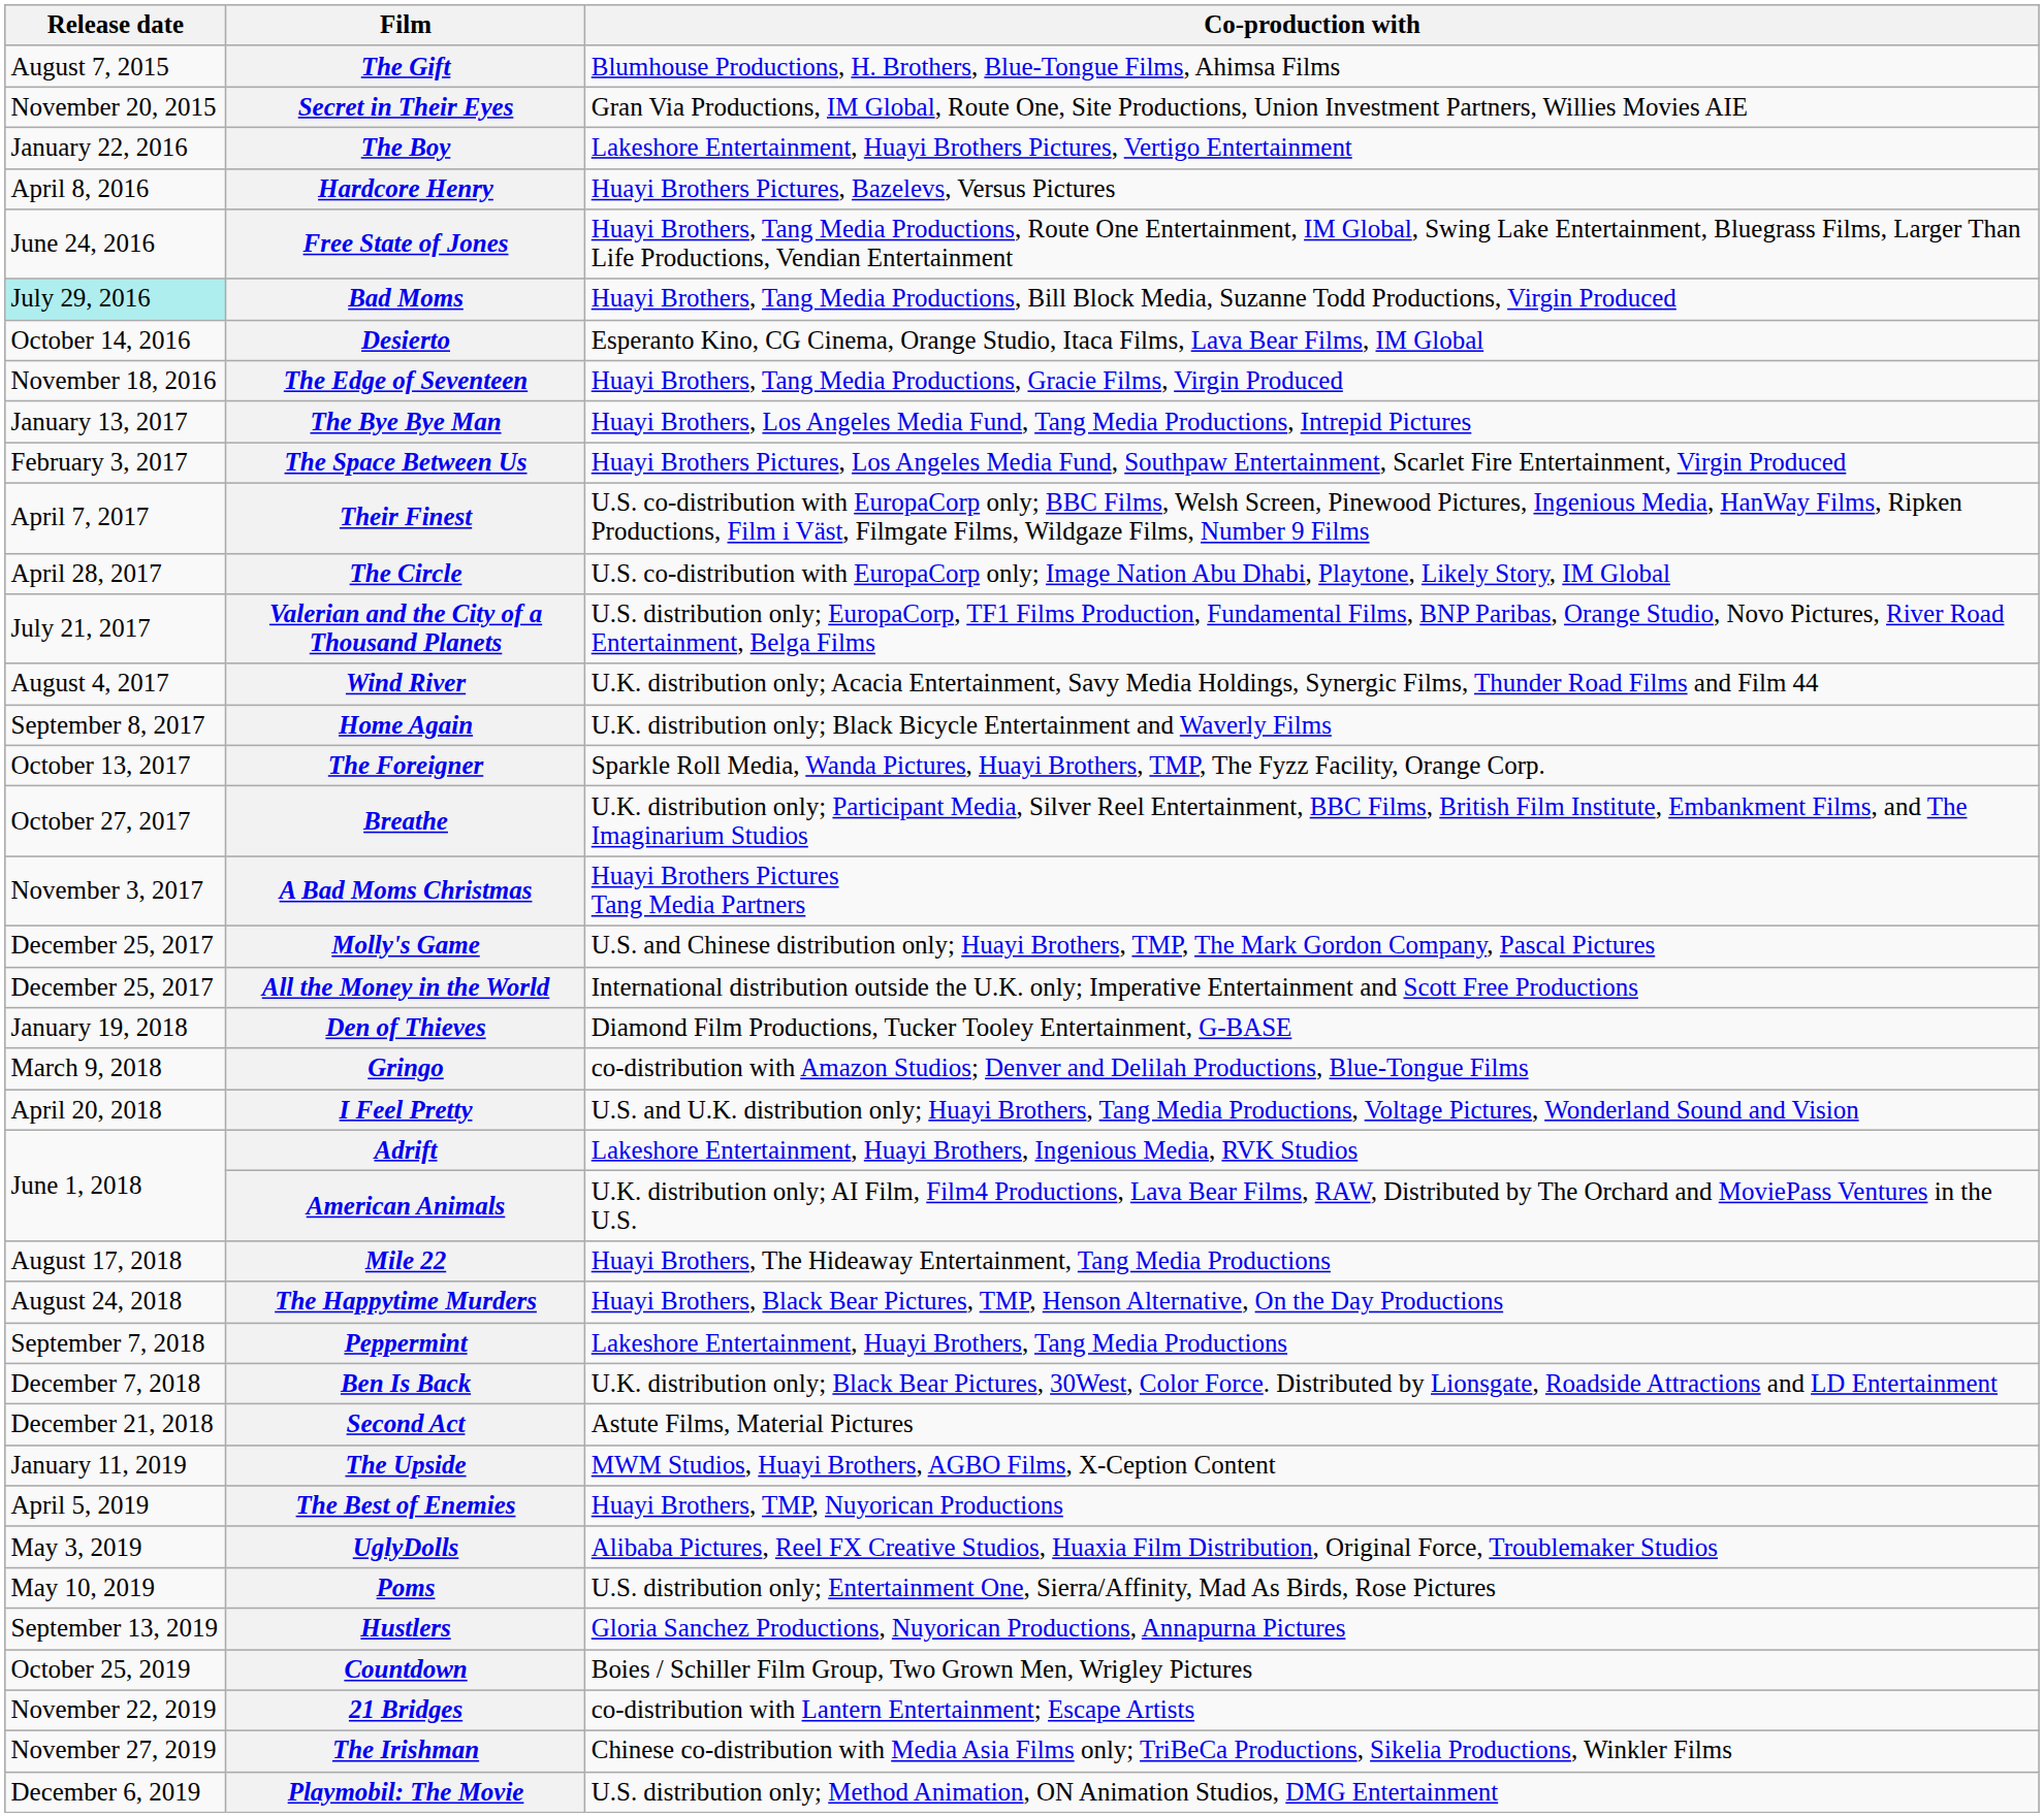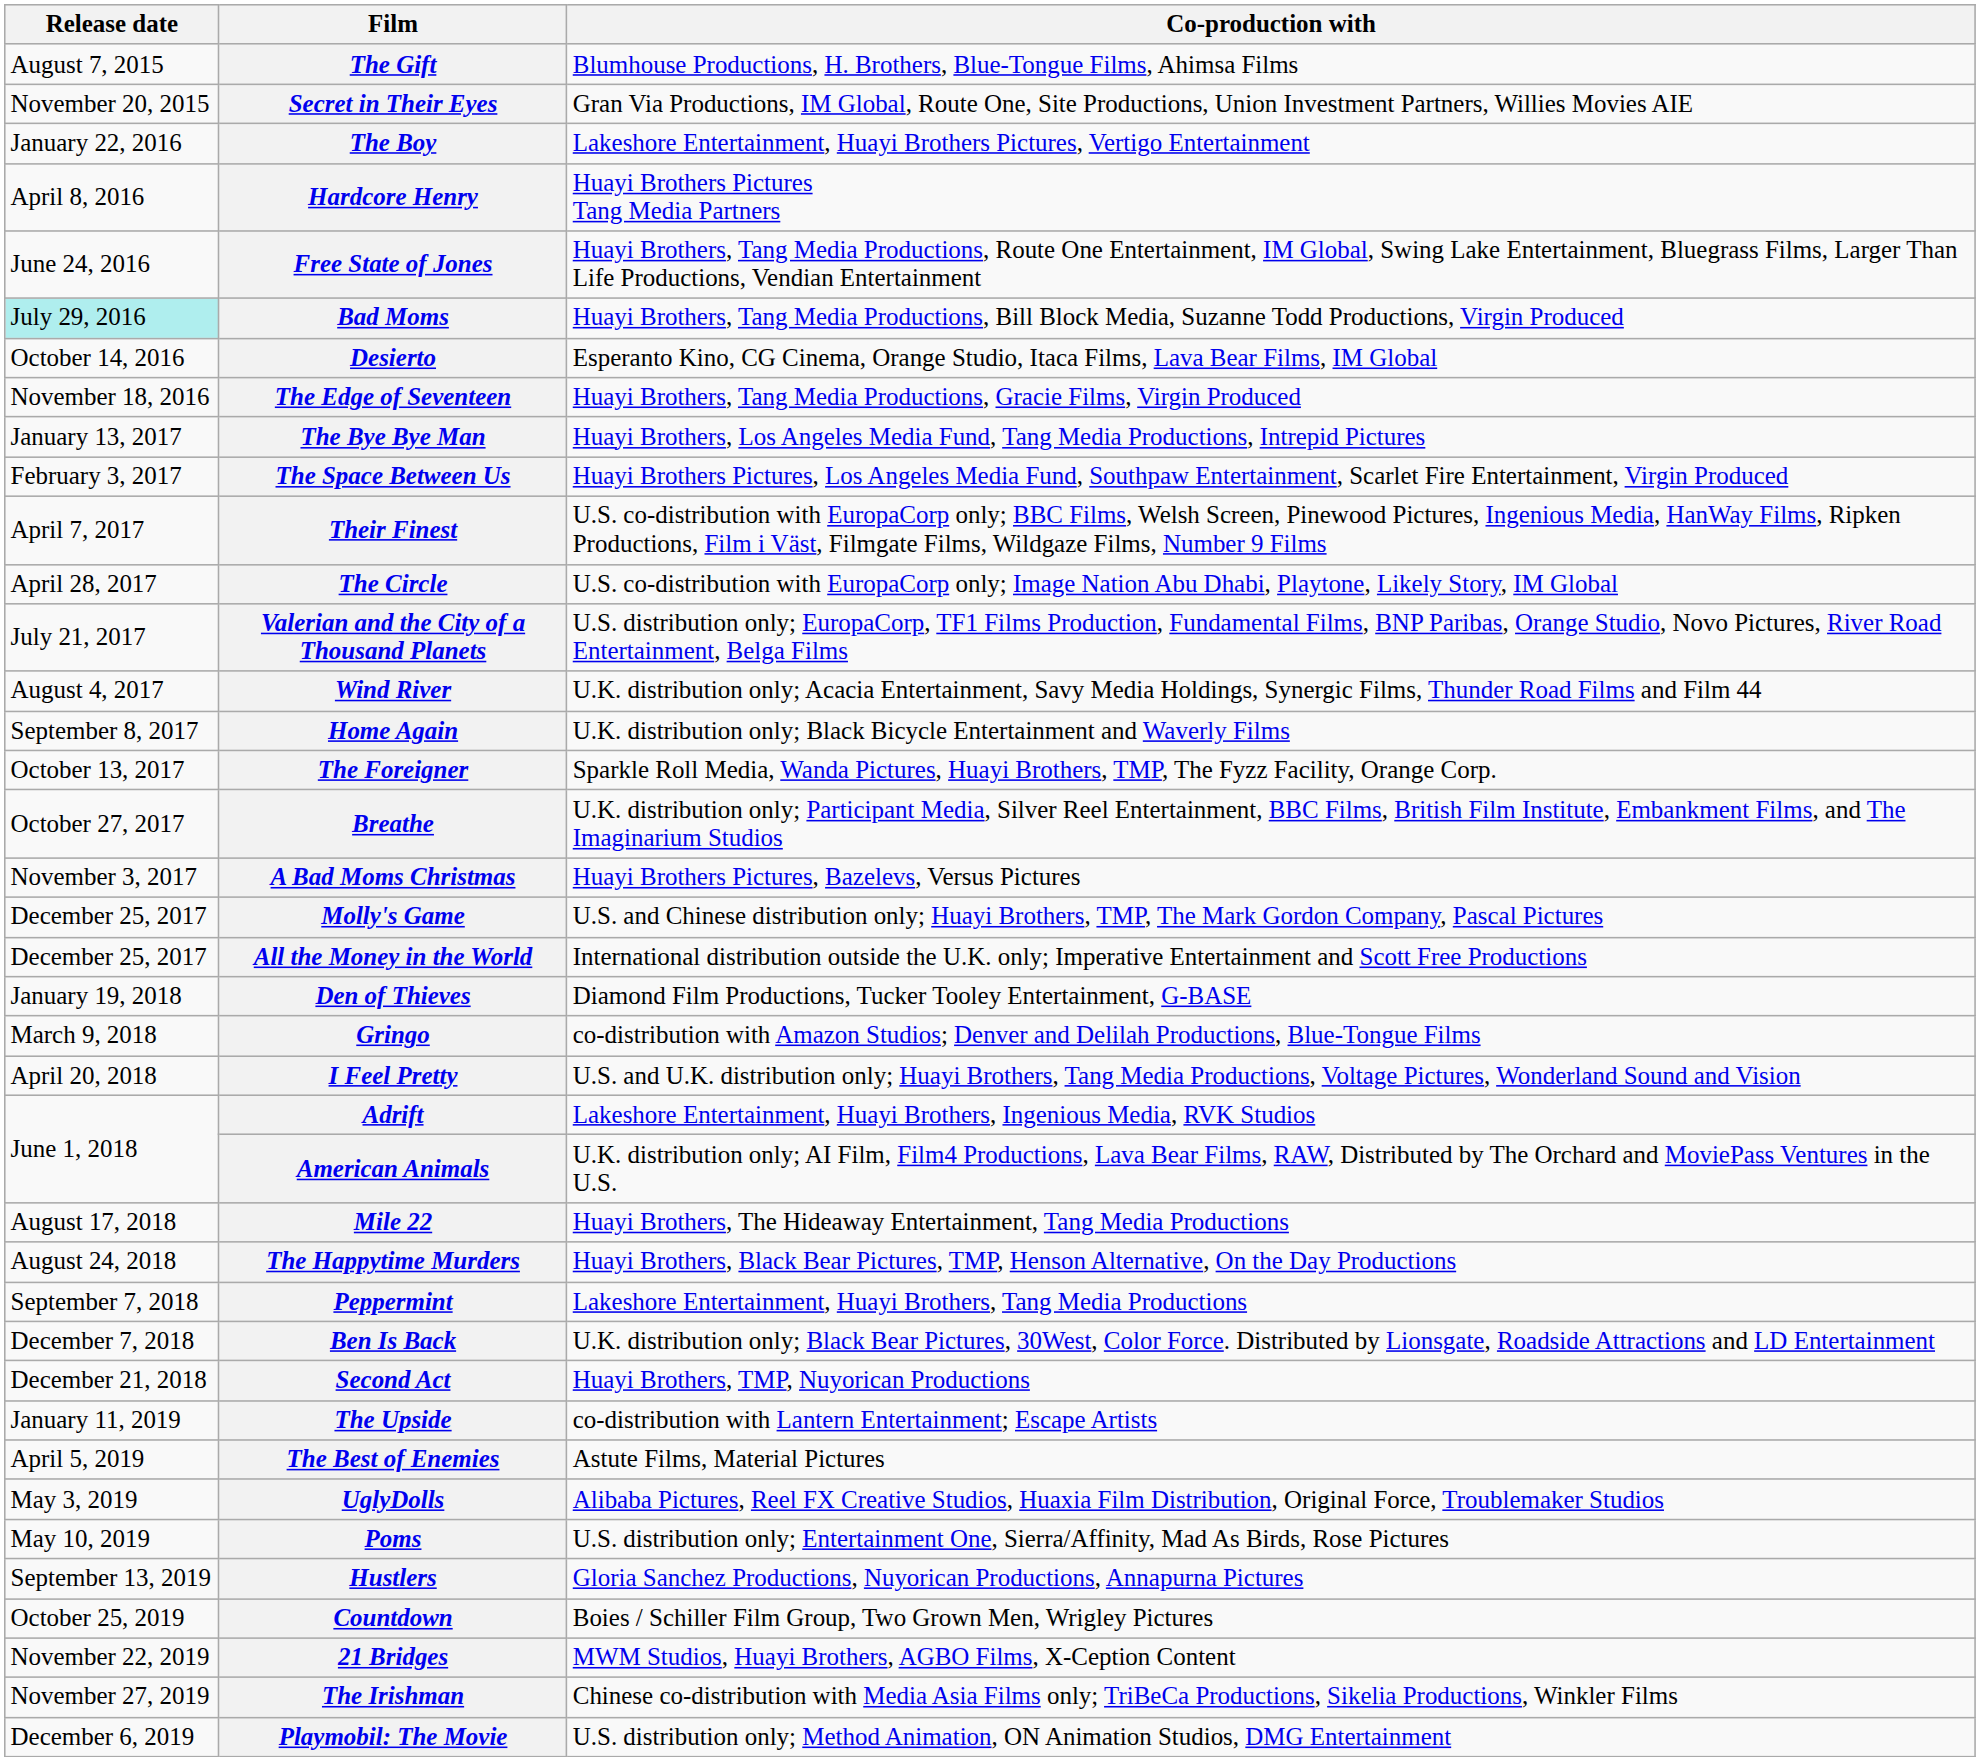 <table class="wikitable sortable" style="width:100%;">
 <tr>
 <th scope="col" style="width:130px;">Release date</th>
 <th>Film</th>
 <th>Co-production with</th>
 </tr>
 <tr>
 <td>August 7, 2015</td>
 <th scope="row"><em><a href='#'>The Gift</a></em></th>
 <td><a href='#'>Blumhouse Productions</a>, <a href='#'>H. Brothers</a>, <a href='#'>Blue-Tongue Films</a>, Ahimsa Films</td>
 </tr>
 <tr>
 <td>November 20, 2015</td>
 <th scope="row"><em><a href='#'>Secret in Their Eyes</a></em></th>
 <td>Gran Via Productions, <a href='#'>IM Global</a>, Route One, Site Productions, Union Investment Partners, Willies Movies AIE</td>
 </tr>
 <tr>
 <td>January 22, 2016</td>
 <th scope="row"><em><a href='#'>The Boy</a></em></th>
 <td><a href='#'>Lakeshore Entertainment</a>, <a href='#'>Huayi Brothers Pictures</a>, <a href='#'>Vertigo Entertainment</a></td>
 </tr>
 <tr>
 <td>April 8, 2016</td>
 <th scope="row"><em><a href='#'>Hardcore Henry</a></em></th>
-<td><a href='#'>Huayi Brothers Pictures</a>, <a href='#'>Bazelevs</a>, Versus Pictures</td>
+<td><a href='#'>Huayi Brothers Pictures</a><br><a href='#'>Tang Media Partners</a></td>
 </tr>
 <tr>
 <td>June 24, 2016</td>
 <th scope="row"><em><a href='#'>Free State of Jones</a></em></th>
 <td><a href='#'>Huayi Brothers</a>, <a href='#'>Tang Media Productions</a>, Route One Entertainment, <a href='#'>IM Global</a>, Swing Lake Entertainment, Bluegrass Films, Larger Than Life Productions, Vendian Entertainment</td>
 </tr>
 <tr>
 <td style="background: paleturquoise;">July 29, 2016</td>
 <th scope="row"><em><a href='#'>Bad Moms</a></em></th>
 <td><a href='#'>Huayi Brothers</a>, <a href='#'>Tang Media Productions</a>, Bill Block Media, Suzanne Todd Productions, <a href='#'>Virgin Produced</a></td>
 </tr>
 <tr>
 <td>October 14, 2016</td>
 <th scope="row"><em><a href='#'>Desierto</a></em></th>
 <td>Esperanto Kino, CG Cinema, Orange Studio, Itaca Films, <a href='#'>Lava Bear Films</a>, <a href='#'>IM Global</a></td>
 </tr>
 <tr>
 <td>November 18, 2016</td>
 <th scope="row"><em><a href='#'>The Edge of Seventeen</a></em></th>
 <td><a href='#'>Huayi Brothers</a>, <a href='#'>Tang Media Productions</a>, <a href='#'>Gracie Films</a>, <a href='#'>Virgin Produced</a></td>
 </tr>
 <tr>
 <td>January 13, 2017</td>
 <th scope="row"><em><a href='#'>The Bye Bye Man</a></em></th>
 <td><a href='#'>Huayi Brothers</a>, <a href='#'>Los Angeles Media Fund</a>, <a href='#'>Tang Media Productions</a>, <a href='#'>Intrepid Pictures</a></td>
 </tr>
 <tr>
 <td>February 3, 2017</td>
 <th scope="row"><em><a href='#'>The Space Between Us</a></em></th>
 <td><a href='#'>Huayi Brothers Pictures</a>, <a href='#'>Los Angeles Media Fund</a>, <a href='#'>Southpaw Entertainment</a>, Scarlet Fire Entertainment, <a href='#'>Virgin Produced</a></td>
 </tr>
 <tr>
 <td>April 7, 2017</td>
 <th scope="row"><em><a href='#'>Their Finest</a></em></th>
 <td>U.S. co-distribution with <a href='#'>EuropaCorp</a> only; <a href='#'>BBC Films</a>, Welsh Screen, Pinewood Pictures, <a href='#'>Ingenious Media</a>, <a href='#'>HanWay Films</a>, Ripken Productions, <a href='#'>Film i Väst</a>, Filmgate Films, Wildgaze Films, <a href='#'>Number 9 Films</a></td>
 </tr>
 <tr>
 <td>April 28, 2017</td>
 <th scope="row"><em><a href='#'>The Circle</a></em></th>
 <td>U.S. co-distribution with <a href='#'>EuropaCorp</a> only; <a href='#'>Image Nation Abu Dhabi</a>, <a href='#'>Playtone</a>, <a href='#'>Likely Story</a>, <a href='#'>IM Global</a></td>
 </tr>
 <tr>
 <td>July 21, 2017</td>
 <th scope="row"><em><a href='#'>Valerian and the City of a Thousand Planets</a></em></th>
 <td>U.S. distribution only; <a href='#'>EuropaCorp</a>, <a href='#'>TF1 Films Production</a>, <a href='#'>Fundamental Films</a>, <a href='#'>BNP Paribas</a>, <a href='#'>Orange Studio</a>, Novo Pictures, <a href='#'>River Road Entertainment</a>, <a href='#'>Belga Films</a></td>
 </tr>
 <tr>
 <td>August 4, 2017</td>
 <th scope="row"><em><a href='#'>Wind River</a></em></th>
 <td>U.K. distribution only; Acacia Entertainment, Savy Media Holdings, Synergic Films, <a href='#'>Thunder Road Films</a> and Film 44</td>
 </tr>
 <tr>
 <td>September 8, 2017</td>
 <th scope="row"><em><a href='#'>Home Again</a></em></th>
 <td>U.K. distribution only; Black Bicycle Entertainment and <a href='#'>Waverly Films</a></td>
 </tr>
 <tr>
 <td>October 13, 2017</td>
 <th scope="row"><em><a href='#'>The Foreigner</a></em></th>
 <td>Sparkle Roll Media, <a href='#'>Wanda Pictures</a>, <a href='#'>Huayi Brothers</a>, <a href='#'>TMP</a>, The Fyzz Facility, Orange Corp.</td>
 </tr>
 <tr>
 <td>October 27, 2017</td>
 <th scope="row"><em><a href='#'>Breathe</a></em></th>
 <td>U.K. distribution only; <a href='#'>Participant Media</a>, Silver Reel Entertainment, <a href='#'>BBC Films</a>, <a href='#'>British Film Institute</a>, <a href='#'>Embankment Films</a>, and <a href='#'>The Imaginarium Studios</a></td>
 </tr>
 <tr>
 <td>November 3, 2017</td>
 <th scope="row"><em><a href='#'>A Bad Moms Christmas</a></em></th>
-<td><a href='#'>Huayi Brothers Pictures</a><br><a href='#'>Tang Media Partners</a></td>
+<td><a href='#'>Huayi Brothers Pictures</a>, <a href='#'>Bazelevs</a>, Versus Pictures</td>
 </tr>
 <tr>
 <td rowspan="1">December 25, 2017</td>
 <th scope="row"><em><a href='#'>Molly's Game</a></em></th>
 <td>U.S. and Chinese distribution only; <a href='#'>Huayi Brothers</a>, <a href='#'>TMP</a>, <a href='#'>The Mark Gordon Company</a>, <a href='#'>Pascal Pictures</a></td>
 </tr>
 <tr>
 <td>December 25, 2017</td>
 <th scope="row"><em><a href='#'>All the Money in the World</a></em></th>
 <td>International distribution outside the U.K. only; Imperative Entertainment and <a href='#'>Scott Free Productions</a></td>
 </tr>
 <tr>
 <td>January 19, 2018</td>
 <th scope="row"><em><a href='#'>Den of Thieves</a></em></th>
 <td>Diamond Film Productions, Tucker Tooley Entertainment, <a href='#'>G-BASE</a></td>
 </tr>
 <tr>
 <td>March 9, 2018</td>
 <th scope="row"><em><a href='#'>Gringo</a></em></th>
 <td>co-distribution with <a href='#'>Amazon Studios</a>; <a href='#'>Denver and Delilah Productions</a>, <a href='#'>Blue-Tongue Films</a></td>
 </tr>
 <tr>
 <td>April 20, 2018</td>
 <th scope="row"><em><a href='#'>I Feel Pretty</a></em></th>
 <td>U.S. and U.K. distribution only; <a href='#'>Huayi Brothers</a>, <a href='#'>Tang Media Productions</a>, <a href='#'>Voltage Pictures</a>, <a href='#'>Wonderland Sound and Vision</a></td>
 </tr>
 <tr>
 <td rowspan="2">June 1, 2018</td>
 <th scope="row"><em><a href='#'>Adrift</a></em></th>
 <td><a href='#'>Lakeshore Entertainment</a>, <a href='#'>Huayi Brothers</a>, <a href='#'>Ingenious Media</a>, <a href='#'>RVK Studios</a></td>
 </tr>
 <tr>
 <th scope="row"><em><a href='#'>American Animals</a></em></th>
 <td>U.K. distribution only; AI Film, <a href='#'>Film4 Productions</a>, <a href='#'>Lava Bear Films</a>, <a href='#'>RAW</a>, Distributed by The Orchard and <a href='#'>MoviePass Ventures</a> in the U.S.</td>
 </tr>
 <tr>
 <td>August 17, 2018</td>
 <th scope="row"><em><a href='#'>Mile 22</a></em></th>
 <td><a href='#'>Huayi Brothers</a>, The Hideaway Entertainment, <a href='#'>Tang Media Productions</a></td>
 </tr>
 <tr>
 <td>August 24, 2018</td>
 <th scope="row"><em><a href='#'>The Happytime Murders</a></em></th>
 <td><a href='#'>Huayi Brothers</a>, <a href='#'>Black Bear Pictures</a>, <a href='#'>TMP</a>, <a href='#'>Henson Alternative</a>, <a href='#'>On the Day Productions</a></td>
 </tr>
 <tr>
 <td>September 7, 2018</td>
 <th scope="row"><em><a href='#'>Peppermint</a></em></th>
 <td><a href='#'>Lakeshore Entertainment</a>, <a href='#'>Huayi Brothers</a>, <a href='#'>Tang Media Productions</a></td>
 </tr>
 <tr>
 <td>December 7, 2018</td>
 <th scope="row"><em><a href='#'>Ben Is Back</a></em></th>
 <td>U.K. distribution only; <a href='#'>Black Bear Pictures</a>, <a href='#'>30West</a>, <a href='#'>Color Force</a>. Distributed by <a href='#'>Lionsgate</a>, <a href='#'>Roadside Attractions</a> and <a href='#'>LD Entertainment</a></td>
 </tr>
 <tr>
 <td>December 21, 2018</td>
 <th scope="row"><em><a href='#'>Second Act</a></em></th>
-<td>Astute Films, Material Pictures</td>
+<td><a href='#'>Huayi Brothers</a>, <a href='#'>TMP</a>, <a href='#'>Nuyorican Productions</a></td>
 </tr>
 <tr>
 <td>January 11, 2019</td>
 <th scope="row"><em><a href='#'>The Upside</a></em></th>
-<td><a href='#'>MWM Studios</a>, <a href='#'>Huayi Brothers</a>, <a href='#'>AGBO Films</a>, X-Ception Content</td>
+<td>co-distribution with <a href='#'>Lantern Entertainment</a>; <a href='#'>Escape Artists</a></td>
 </tr>
 <tr>
 <td>April 5, 2019</td>
 <th scope="row"><em><a href='#'>The Best of Enemies</a></em></th>
-<td><a href='#'>Huayi Brothers</a>, <a href='#'>TMP</a>, <a href='#'>Nuyorican Productions</a></td>
+<td>Astute Films, Material Pictures</td>
 </tr>
 <tr>
 <td>May 3, 2019</td>
 <th scope="row"><em><a href='#'>UglyDolls</a></em></th>
 <td><a href='#'>Alibaba Pictures</a>, <a href='#'>Reel FX Creative Studios</a>, <a href='#'>Huaxia Film Distribution</a>, Original Force, <a href='#'>Troublemaker Studios</a></td>
 </tr>
 <tr>
 <td>May 10, 2019</td>
 <th scope="row"><em><a href='#'>Poms</a></em></th>
 <td>U.S. distribution only; <a href='#'>Entertainment One</a>, Sierra/Affinity, Mad As Birds, Rose Pictures</td>
 </tr>
 <tr>
 <td>September 13, 2019</td>
 <th scope="row"><em><a href='#'>Hustlers</a></em></th>
 <td><a href='#'>Gloria Sanchez Productions</a>, <a href='#'>Nuyorican Productions</a>, <a href='#'>Annapurna Pictures</a></td>
 </tr>
 <tr>
 <td>October 25, 2019</td>
 <th scope="row"><em><a href='#'>Countdown</a></em></th>
 <td>Boies / Schiller Film Group, Two Grown Men, Wrigley Pictures</td>
 </tr>
 <tr>
 <td>November 22, 2019</td>
 <th scope="row"><em><a href='#'>21 Bridges</a></em></th>
-<td>co-distribution with <a href='#'>Lantern Entertainment</a>; <a href='#'>Escape Artists</a></td>
+<td><a href='#'>MWM Studios</a>, <a href='#'>Huayi Brothers</a>, <a href='#'>AGBO Films</a>, X-Ception Content</td>
 </tr>
 <tr>
 <td>November 27, 2019</td>
 <th scope="row"><em><a href='#'>The Irishman</a></em></th>
 <td>Chinese co-distribution with <a href='#'>Media Asia Films</a> only; <a href='#'>TriBeCa Productions</a>, <a href='#'>Sikelia Productions</a>, Winkler Films</td>
 </tr>
 <tr>
 <td>December 6, 2019</td>
 <th scope="row"><em><a href='#'>Playmobil: The Movie</a></em></th>
 <td>U.S. distribution only; <a href='#'>Method Animation</a>, ON Animation Studios, <a href='#'>DMG Entertainment</a></td>
 </tr>
 </table>
